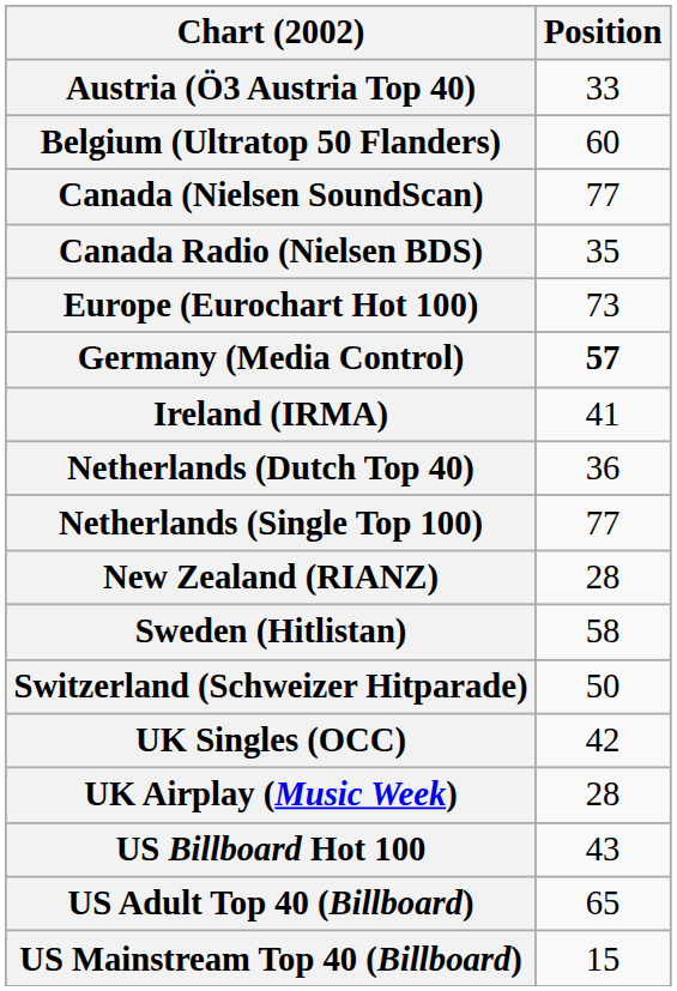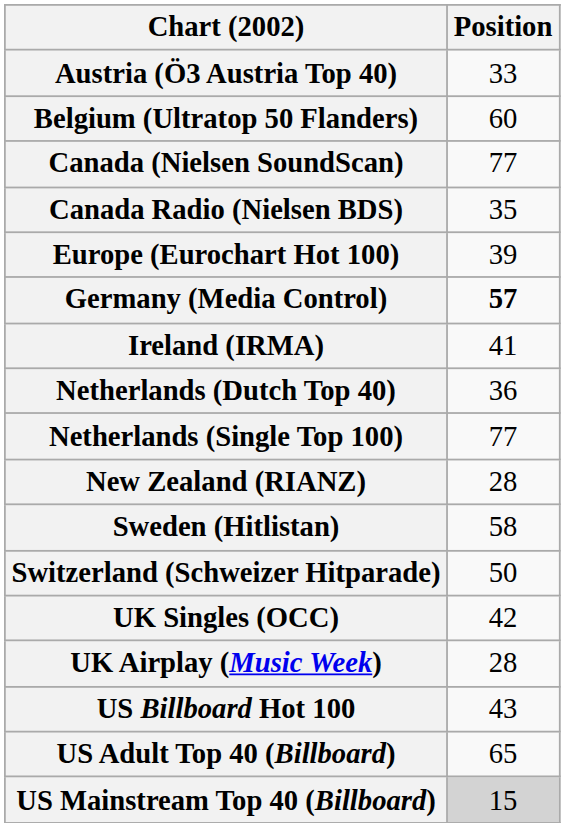 <table class="wikitable sortable plainrowheaders" style="text-align:center">
 <tr>
 <th scope="col">Chart (2002)</th>
 <th scope="col">Position</th>
 </tr>
 <tr>
 <th scope="row">Austria (Ö3 Austria Top 40)</th>
 <td>33</td>
 </tr>
 <tr>
 <th scope="row">Belgium (Ultratop 50 Flanders)</th>
 <td>60</td>
 </tr>
 <tr>
 <th scope="row">Canada (Nielsen SoundScan)</th>
 <td>77</td>
 </tr>
 <tr>
 <th scope="row">Canada Radio (Nielsen BDS)</th>
 <td>35</td>
 </tr>
 <tr>
 <th scope="row">Europe (Eurochart Hot 100)</th>
-<td>73</td>
+<td>39</td>
 </tr>
 <tr>
 <th scope="row">Germany (Media Control)</th>
 <td><strong>57</strong></td>
 </tr>
 <tr>
 <th scope="row">Ireland (IRMA)</th>
 <td>41</td>
 </tr>
 <tr>
 <th scope="row">Netherlands (Dutch Top 40)</th>
 <td>36</td>
 </tr>
 <tr>
 <th scope="row">Netherlands (Single Top 100)</th>
 <td>77</td>
 </tr>
 <tr>
 <th scope="row">New Zealand (RIANZ)</th>
 <td>28</td>
 </tr>
 <tr>
 <th scope="row">Sweden (Hitlistan)</th>
 <td>58</td>
 </tr>
 <tr>
 <th scope="row">Switzerland (Schweizer Hitparade)</th>
 <td>50</td>
 </tr>
 <tr>
 <th scope="row">UK Singles (OCC)</th>
 <td>42</td>
 </tr>
 <tr>
 <th scope="row">UK Airplay (<em><a href='#'>Music Week</a></em>)</th>
 <td>28</td>
 </tr>
 <tr>
 <th scope="row">US <em>Billboard</em> Hot 100</th>
 <td>43</td>
 </tr>
 <tr>
 <th scope="row">US Adult Top 40 (<em>Billboard</em>)</th>
 <td>65</td>
 </tr>
 <tr>
 <th scope="row">US Mainstream Top 40 (<em>Billboard</em>)</th>
-<td>15</td>
+<td style="background: lightgrey;">15</td>
 </tr>
 </table>
